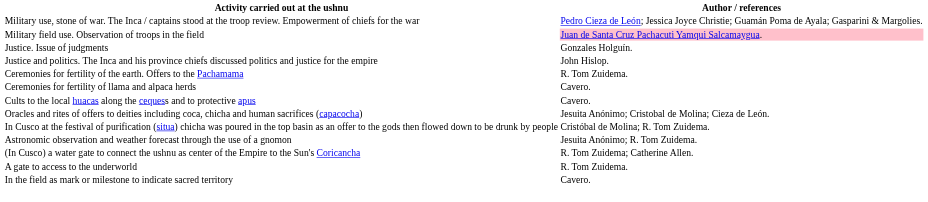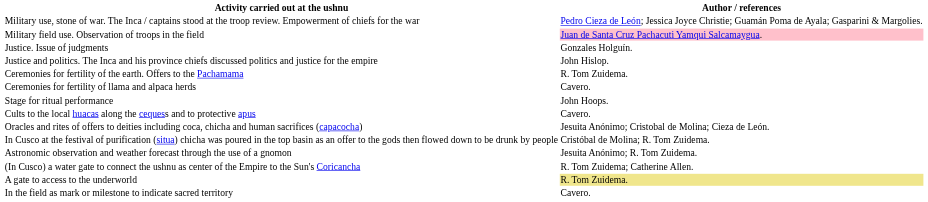 <table>
 <tr>
 <th>Activity carried out at the ushnu</th>
 <th>Author / references</th>
 </tr>
 <tr>
 <td>Military use, stone of war. The Inca / captains stood at the troop review. Empowerment of chiefs for the war</td>
 <td><a href='#'>Pedro Cieza de León</a>; Jessica Joyce Christie; Guamán Poma de Ayala; Gasparini & Margolies.</td>
 </tr>
 <tr>
 <td>Military field use. Observation of troops in the field</td>
 <td style="background: pink;"><a href='#'>Juan de Santa Cruz Pachacuti Yamqui Salcamaygua</a>.</td>
 </tr>
 <tr>
 <td>Justice. Issue of judgments</td>
 <td>Gonzales Holguín.</td>
 </tr>
 <tr>
 <td>Justice and politics. The Inca and his province chiefs discussed politics and justice for the empire</td>
 <td>John Hislop.</td>
 </tr>
 <tr>
 <td>Ceremonies for fertility of the earth. Offers to the <a href='#'>Pachamama</a></td>
 <td>R. Tom Zuidema.</td>
 </tr>
 <tr>
 <td>Ceremonies for fertility of llama and alpaca herds</td>
 <td>Cavero.</td>
 </tr>
 <tr>
+<td>Stage for ritual performance</td>
+<td>John Hoops.</td>
+</tr>
+<tr>
 <td>Cults to the local <a href='#'>huacas</a> along the <a href='#'>ceques</a>s and to protective <a href='#'>apus</a></td>
 <td>Cavero.</td>
 </tr>
 <tr>
 <td>Oracles and rites of offers to deities including coca, chicha and human sacrifices (<a href='#'>capacocha</a>)</td>
 <td>Jesuita Anónimo; Cristobal de Molina; Cieza de León.</td>
 </tr>
 <tr>
 <td>In Cusco at the festival of purification (<a href='#'>situa</a>) chicha was poured in the top basin as an offer to the gods then flowed down to be drunk by people</td>
 <td>Cristóbal de Molina; R. Tom Zuidema.</td>
 </tr>
 <tr>
 <td>Astronomic observation and weather forecast through the use of a gnomon</td>
 <td>Jesuita Anónimo; R. Tom Zuidema.</td>
 </tr>
 <tr>
 <td>(In Cusco) a water gate to connect the ushnu as center of the Empire to the Sun's <a href='#'>Coricancha</a></td>
 <td>R. Tom Zuidema;  Catherine Allen.</td>
 </tr>
 <tr>
 <td>A gate to access to the underworld</td>
-<td>R. Tom Zuidema.</td>
+<td style="background: khaki;">R. Tom Zuidema.</td>
 </tr>
 <tr>
 <td>In the field as mark or milestone to indicate sacred territory</td>
 <td>Cavero.</td>
 </tr>
 </table>
